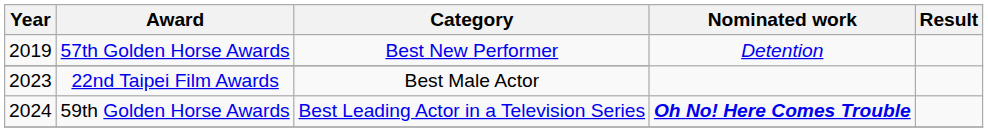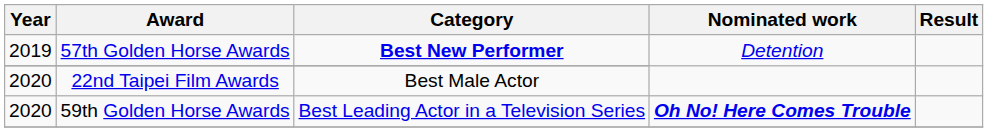 <table class="wikitable sortable">
 <tr align=center>
 <th>Year</th>
 <th>Award</th>
 <th>Category</th>
 <th>Nominated work</th>
 <th>Result</th>
 </tr>
 <tr align=center>
 <td>2019</td>
 <td><a href='#'>57th Golden Horse Awards</a></td>
-<td><a href='#'>Best New Performer</a></td>
+<td><strong><a href='#'>Best New Performer</a></strong></td>
 <td rowspan="2"><em><a href='#'>Detention</a></em></td>
 <td></td>
 </tr>
 <tr>
 </tr>
 <tr align=center>
-<td>2023</td>
+<td>2020</td>
 <td><a href='#'> 22nd Taipei Film Awards</a></td>
 <td>Best Male Actor</td>
 <td></td>
 </tr>
 <tr align=center>
-<td>2024</td>
+<td>2020</td>
 <td>59th <a href='#'>Golden Horse Awards</a></td>
 <td><a href='#'>Best Leading Actor in a Television Series</a></td>
 <td rowspan="1"><strong><em><a href='#'>Oh No! Here Comes Trouble</a></em></strong></td>
 <td></td>
 </tr>
 <tr>
 </tr>
 </table>
